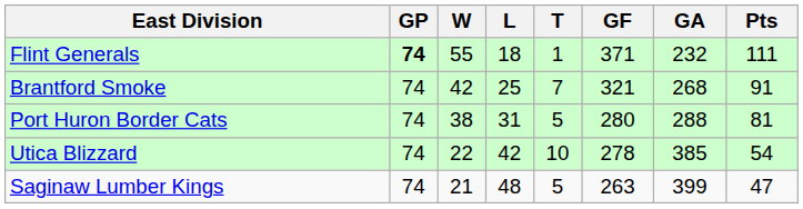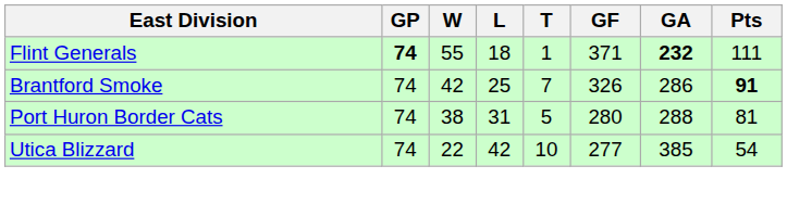 <table class="wikitable">
 <tr>
 <th width="40%" bgcolor="#e0e0e0">East Division</th>
 <th width="5%" bgcolor="#e0e0e0">GP</th>
 <th width="5%" bgcolor="#e0e0e0">W</th>
 <th width="5%" bgcolor="#e0e0e0">L</th>
 <th width="5%" bgcolor="#e0e0e0">T</th>
 <th width="7.5%" bgcolor="#e0e0e0">GF</th>
 <th width="7.5%" bgcolor="#e0e0e0">GA</th>
 <th width="7.5%" bgcolor="#e0e0e0">Pts</th>
 </tr>
 <tr align="center" bgcolor="#CCFFCC">
 <td align="left"><a href='#'>Flint Generals</a></td>
 <td><strong>74</strong></td>
 <td>55</td>
 <td>18</td>
 <td>1</td>
 <td>371</td>
-<td>232</td>
+<td><strong>232</strong></td>
 <td>111</td>
 </tr>
 <tr align="center" bgcolor="#CCFFCC">
 <td align="left"><a href='#'>Brantford Smoke</a></td>
 <td>74</td>
 <td>42</td>
 <td>25</td>
 <td>7</td>
-<td>321</td>
-<td>268</td>
-<td>91</td>
+<td>326</td>
+<td>286</td>
+<td><strong>91</strong></td>
 </tr>
 <tr align="center" bgcolor="#CCFFCC">
 <td align="left"><a href='#'>Port Huron Border Cats</a></td>
 <td>74</td>
 <td>38</td>
 <td>31</td>
 <td>5</td>
 <td>280</td>
 <td>288</td>
 <td>81</td>
 </tr>
 <tr align="center" bgcolor="#CCFFCC">
 <td align="left"><a href='#'>Utica Blizzard</a></td>
 <td>74</td>
 <td>22</td>
 <td>42</td>
 <td>10</td>
-<td>278</td>
+<td>277</td>
 <td>385</td>
 <td>54</td>
 </tr>
-<tr align="center">
-<td align="left"><a href='#'>Saginaw Lumber Kings</a></td>
-<td>74</td>
-<td>21</td>
-<td>48</td>
-<td>5</td>
-<td>263</td>
-<td>399</td>
-<td>47</td>
-</tr>
 </table>
